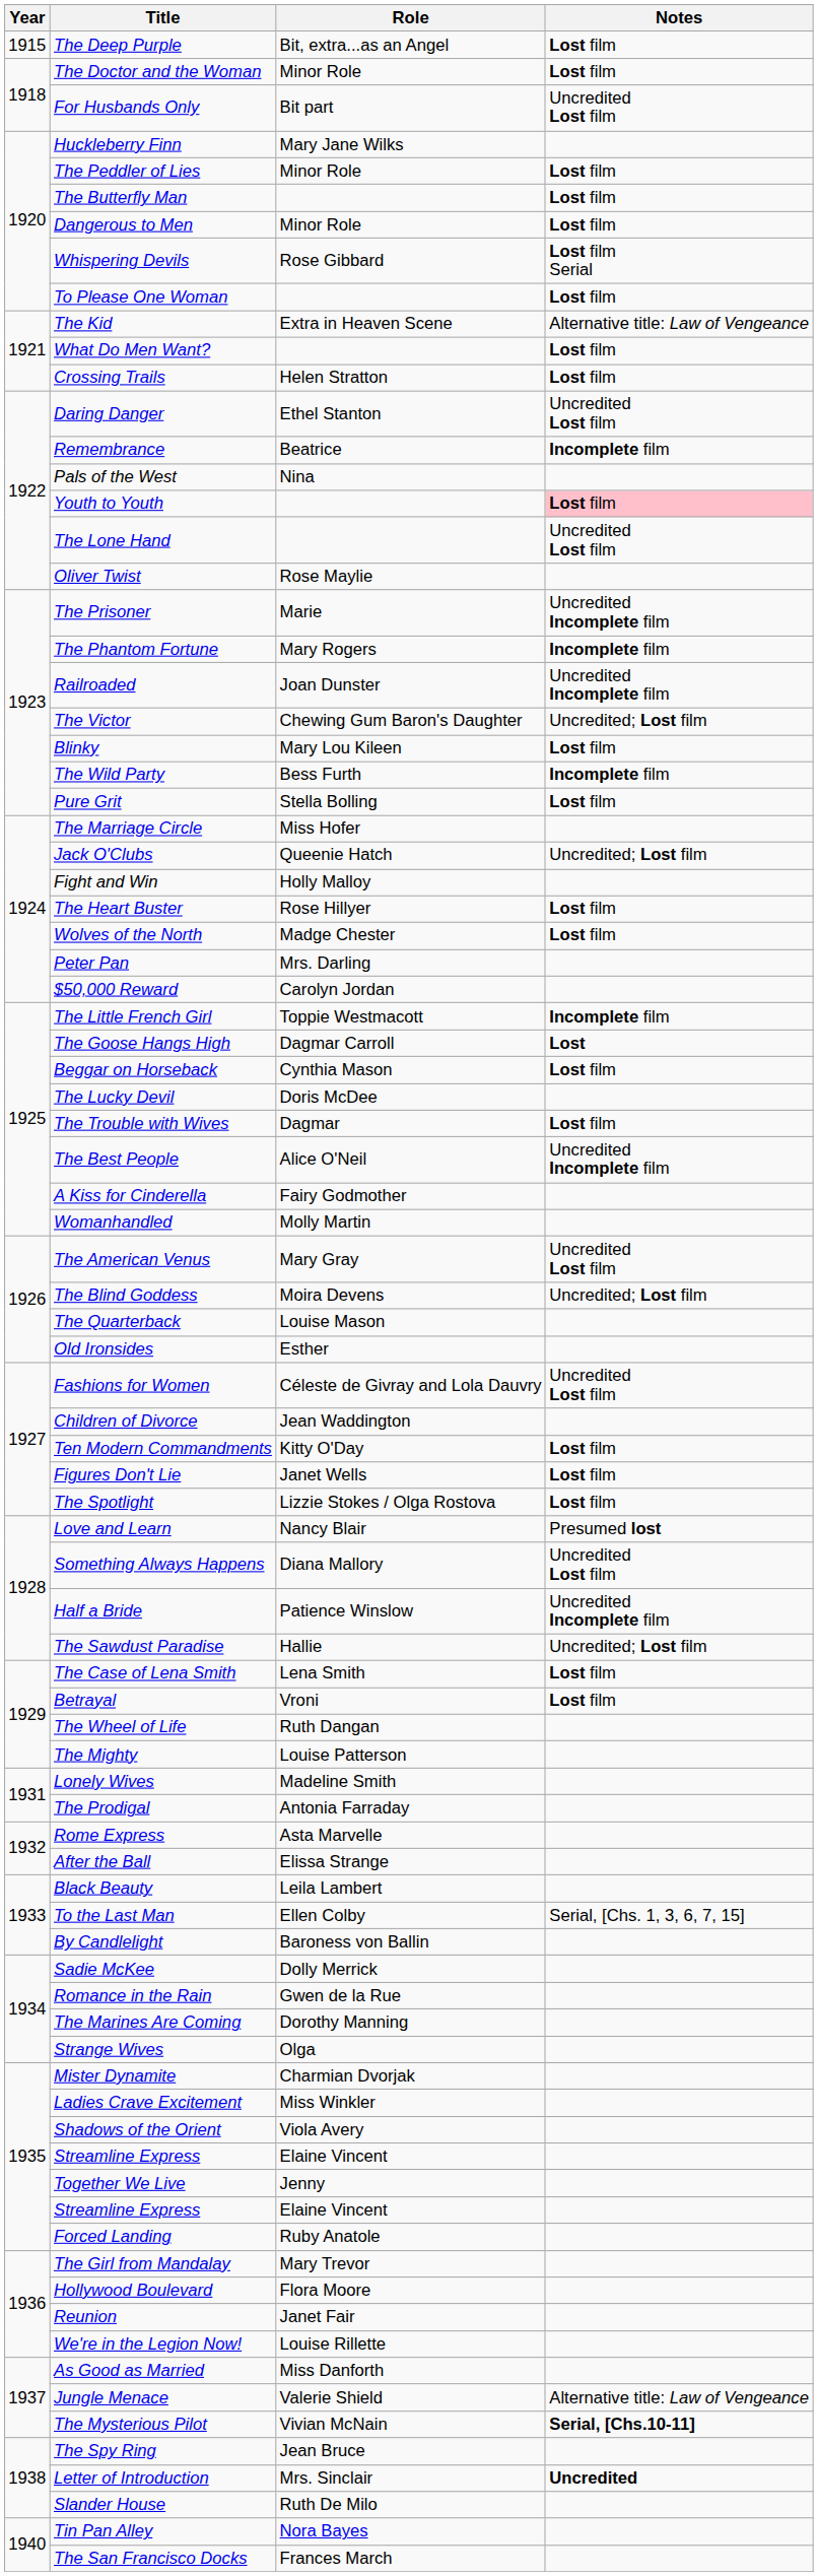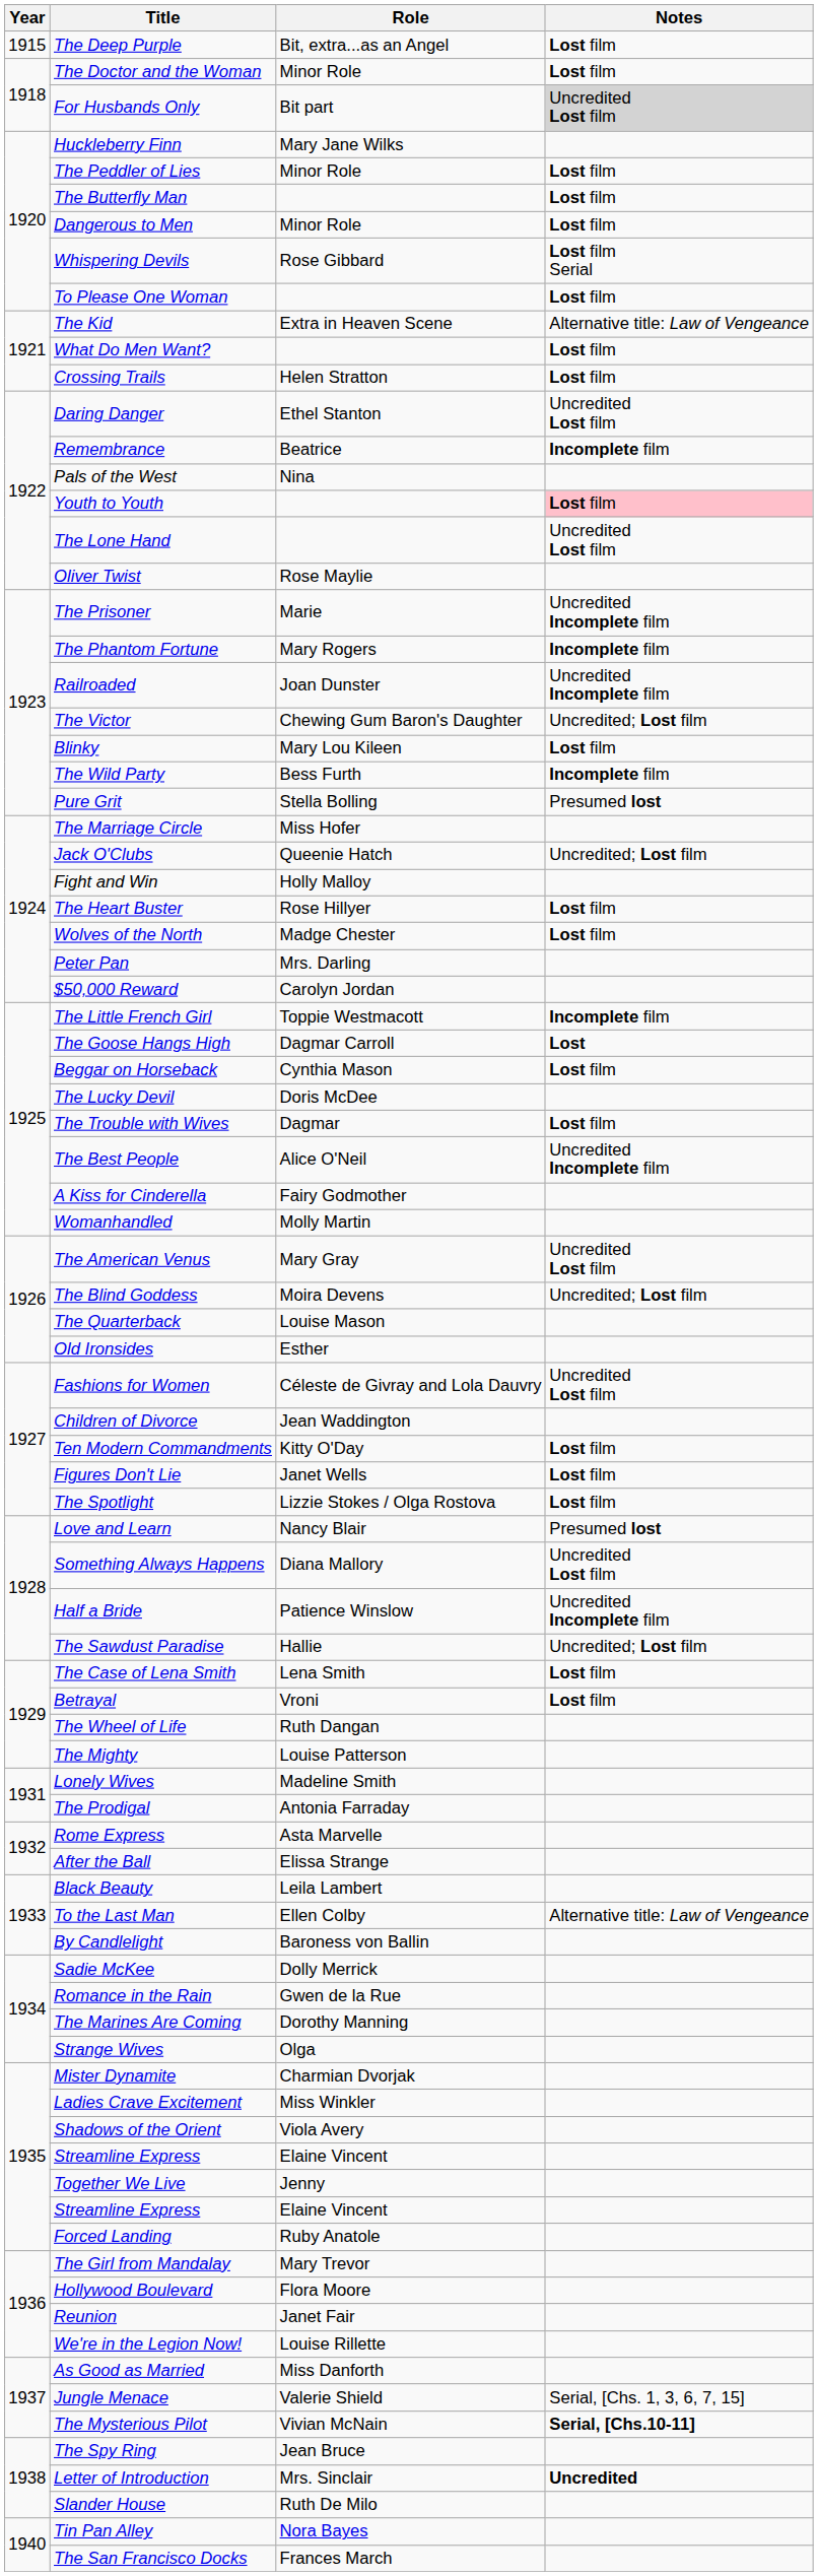 <table class="wikitable">
 <tr>
 <th>Year</th>
 <th>Title</th>
 <th>Role</th>
 <th>Notes</th>
 </tr>
 <tr>
 <td>1915</td>
 <td><em><a href='#'>The Deep Purple</a></em></td>
 <td>Bit, extra...as an Angel</td>
 <td><strong>Lost</strong> film</td>
 </tr>
 <tr>
 <td rowspan=2>1918</td>
 <td><em><a href='#'>The Doctor and the Woman</a></em></td>
 <td>Minor Role</td>
 <td><strong>Lost</strong> film</td>
 </tr>
 <tr>
 <td><em><a href='#'>For Husbands Only</a></em></td>
 <td>Bit part</td>
-<td>Uncredited<br><strong>Lost</strong> film</td>
+<td style="background: lightgrey;">Uncredited<br><strong>Lost</strong> film</td>
 </tr>
 <tr>
 <td rowspan=6>1920</td>
 <td><em><a href='#'>Huckleberry Finn</a></em></td>
 <td>Mary Jane Wilks</td>
 <td></td>
 </tr>
 <tr>
 <td><em><a href='#'>The Peddler of Lies</a></em></td>
 <td>Minor Role</td>
 <td><strong>Lost</strong> film</td>
 </tr>
 <tr>
 <td><em><a href='#'>The Butterfly Man</a></em></td>
 <td></td>
 <td><strong>Lost</strong> film</td>
 </tr>
 <tr>
 <td><em><a href='#'>Dangerous to Men</a></em></td>
 <td>Minor Role</td>
 <td><strong>Lost</strong> film</td>
 </tr>
 <tr>
 <td><em><a href='#'>Whispering Devils</a></em></td>
 <td>Rose Gibbard</td>
 <td><strong>Lost</strong> film <br> Serial</td>
 </tr>
 <tr>
 <td><em><a href='#'>To Please One Woman</a></em></td>
 <td></td>
 <td><strong>Lost</strong> film</td>
 </tr>
 <tr>
 <td rowspan=3>1921</td>
 <td><em><a href='#'>The Kid</a></em></td>
 <td>Extra in Heaven Scene</td>
 <td>Alternative title: <em>Law of Vengeance</em></td>
 </tr>
 <tr>
 <td><em><a href='#'>What Do Men Want?</a></em></td>
 <td></td>
 <td><strong>Lost</strong> film</td>
 </tr>
 <tr>
 <td><em><a href='#'>Crossing Trails</a></em></td>
 <td>Helen Stratton</td>
 <td><strong>Lost</strong> film</td>
 </tr>
 <tr>
 <td rowspan=6>1922</td>
 <td><em><a href='#'>Daring Danger</a></em></td>
 <td>Ethel Stanton</td>
 <td>Uncredited <br> <strong>Lost</strong> film</td>
 </tr>
 <tr>
 <td><em><a href='#'>Remembrance</a></em></td>
 <td>Beatrice</td>
 <td><strong>Incomplete</strong> film</td>
 </tr>
 <tr>
 <td><em>Pals of the West</em></td>
 <td>Nina</td>
 <td></td>
 </tr>
 <tr>
 <td><em><a href='#'>Youth to Youth</a></em></td>
 <td></td>
 <td style="background: pink;"><strong>Lost</strong> film</td>
 </tr>
 <tr>
 <td><em><a href='#'>The Lone Hand</a></em></td>
 <td></td>
 <td>Uncredited <br> <strong>Lost</strong> film</td>
 </tr>
 <tr>
 <td><em><a href='#'>Oliver Twist</a></em></td>
 <td>Rose Maylie</td>
 <td></td>
 </tr>
 <tr>
 <td rowspan=7>1923</td>
 <td><em><a href='#'>The Prisoner</a></em></td>
 <td>Marie</td>
 <td>Uncredited <br><strong>Incomplete</strong> film</td>
 </tr>
 <tr>
 <td><em><a href='#'>The Phantom Fortune</a></em></td>
 <td>Mary Rogers</td>
 <td><strong>Incomplete</strong> film</td>
 </tr>
 <tr>
 <td><em><a href='#'>Railroaded</a></em></td>
 <td>Joan Dunster</td>
 <td>Uncredited <br><strong>Incomplete</strong> film</td>
 </tr>
 <tr>
 <td><em><a href='#'>The Victor</a></em></td>
 <td>Chewing Gum Baron's Daughter</td>
 <td>Uncredited; <strong>Lost</strong> film</td>
 </tr>
 <tr>
 <td><em><a href='#'>Blinky</a></em></td>
 <td>Mary Lou Kileen</td>
 <td><strong>Lost</strong> film</td>
 </tr>
 <tr>
 <td><em><a href='#'>The Wild Party</a></em></td>
 <td>Bess Furth</td>
 <td><strong>Incomplete</strong> film</td>
 </tr>
 <tr>
 <td><em><a href='#'>Pure Grit</a></em></td>
 <td>Stella Bolling</td>
-<td><strong>Lost</strong> film</td>
+<td>Presumed <strong>lost</strong></td>
 </tr>
 <tr>
 <td rowspan=7>1924</td>
 <td><em><a href='#'>The Marriage Circle</a></em></td>
 <td>Miss Hofer</td>
 <td></td>
 </tr>
 <tr>
 <td><em><a href='#'>Jack O'Clubs</a></em></td>
 <td>Queenie Hatch</td>
 <td>Uncredited; <strong>Lost</strong> film</td>
 </tr>
 <tr>
 <td><em>Fight and Win</em></td>
 <td>Holly Malloy</td>
 <td></td>
 </tr>
 <tr>
 <td><em><a href='#'>The Heart Buster</a></em></td>
 <td>Rose Hillyer</td>
 <td><strong>Lost</strong> film</td>
 </tr>
 <tr>
 <td><em><a href='#'>Wolves of the North</a></em></td>
 <td>Madge Chester</td>
 <td><strong>Lost</strong> film</td>
 </tr>
 <tr>
 <td><em><a href='#'>Peter Pan</a></em></td>
 <td>Mrs. Darling</td>
 <td></td>
 </tr>
 <tr>
 <td><em><a href='#'>$50,000 Reward</a></em></td>
 <td>Carolyn Jordan</td>
 <td></td>
 </tr>
 <tr>
 <td rowspan=8>1925</td>
 <td><em><a href='#'>The Little French Girl</a></em></td>
 <td>Toppie Westmacott</td>
 <td><strong>Incomplete</strong> film</td>
 </tr>
 <tr>
 <td><em><a href='#'>The Goose Hangs High</a></em></td>
 <td>Dagmar Carroll</td>
 <td><strong>Lost</strong></td>
 </tr>
 <tr>
 <td><em><a href='#'>Beggar on Horseback</a></em></td>
 <td>Cynthia Mason</td>
 <td><strong>Lost</strong> film</td>
 </tr>
 <tr>
 <td><em><a href='#'>The Lucky Devil</a></em></td>
 <td>Doris McDee</td>
 <td></td>
 </tr>
 <tr>
 <td><em><a href='#'>The Trouble with Wives</a></em></td>
 <td>Dagmar</td>
 <td><strong>Lost</strong> film</td>
 </tr>
 <tr>
 <td><em><a href='#'>The Best People</a></em></td>
 <td>Alice O'Neil</td>
 <td>Uncredited <br><strong>Incomplete</strong> film</td>
 </tr>
 <tr>
 <td><em><a href='#'>A Kiss for Cinderella</a></em></td>
 <td>Fairy Godmother</td>
 <td></td>
 </tr>
 <tr>
 <td><em><a href='#'>Womanhandled</a></em></td>
 <td>Molly Martin</td>
 <td></td>
 </tr>
 <tr>
 <td rowspan=4>1926</td>
 <td><em><a href='#'>The American Venus</a></em></td>
 <td>Mary Gray</td>
 <td>Uncredited<br><strong>Lost</strong> film</td>
 </tr>
 <tr>
 <td><em><a href='#'>The Blind Goddess</a></em></td>
 <td>Moira Devens</td>
 <td>Uncredited; <strong>Lost</strong> film</td>
 </tr>
 <tr>
 <td><em><a href='#'>The Quarterback</a></em></td>
 <td>Louise Mason</td>
 <td></td>
 </tr>
 <tr>
 <td><em><a href='#'>Old Ironsides</a></em></td>
 <td>Esther</td>
 <td></td>
 </tr>
 <tr>
 <td rowspan=5>1927</td>
 <td><em><a href='#'>Fashions for Women</a></em></td>
 <td>Céleste de Givray and Lola Dauvry</td>
 <td>Uncredited<br><strong>Lost</strong> film</td>
 </tr>
 <tr>
 <td><em><a href='#'>Children of Divorce</a></em></td>
 <td>Jean Waddington</td>
 <td></td>
 </tr>
 <tr>
 <td><em><a href='#'>Ten Modern Commandments</a></em></td>
 <td>Kitty O'Day</td>
 <td><strong>Lost</strong> film</td>
 </tr>
 <tr>
 <td><em><a href='#'>Figures Don't Lie</a></em></td>
 <td>Janet Wells</td>
 <td><strong>Lost</strong> film</td>
 </tr>
 <tr>
 <td><em><a href='#'>The Spotlight</a></em></td>
 <td>Lizzie Stokes / Olga Rostova</td>
 <td><strong>Lost</strong> film</td>
 </tr>
 <tr>
 <td rowspan=4>1928</td>
 <td><em><a href='#'>Love and Learn</a></em></td>
 <td>Nancy Blair</td>
 <td>Presumed <strong>lost</strong></td>
 </tr>
 <tr>
 <td><em><a href='#'>Something Always Happens</a></em></td>
 <td>Diana Mallory</td>
 <td>Uncredited <br> <strong>Lost</strong> film</td>
 </tr>
 <tr>
 <td><em><a href='#'>Half a Bride</a></em></td>
 <td>Patience Winslow</td>
 <td>Uncredited <br><strong>Incomplete</strong> film</td>
 </tr>
 <tr>
 <td><em><a href='#'>The Sawdust Paradise</a></em></td>
 <td>Hallie</td>
 <td>Uncredited; <strong>Lost</strong> film</td>
 </tr>
 <tr>
 <td rowspan=4>1929</td>
 <td><em><a href='#'>The Case of Lena Smith</a></em></td>
 <td>Lena Smith</td>
 <td><strong>Lost</strong> film</td>
 </tr>
 <tr>
 <td><em><a href='#'>Betrayal</a></em></td>
 <td>Vroni</td>
 <td><strong>Lost</strong> film</td>
 </tr>
 <tr>
 <td><em><a href='#'>The Wheel of Life</a></em></td>
 <td>Ruth Dangan</td>
 <td></td>
 </tr>
 <tr>
 <td><em><a href='#'>The Mighty</a></em></td>
 <td>Louise Patterson</td>
 <td></td>
 </tr>
 <tr>
 <td rowspan=2>1931</td>
 <td><em><a href='#'>Lonely Wives</a></em></td>
 <td>Madeline Smith</td>
 <td></td>
 </tr>
 <tr>
 <td><em><a href='#'>The Prodigal</a></em></td>
 <td>Antonia Farraday</td>
 <td></td>
 </tr>
 <tr>
 <td rowspan=2>1932</td>
 <td><em><a href='#'>Rome Express</a></em></td>
 <td>Asta Marvelle</td>
 <td></td>
 </tr>
 <tr>
 <td><em><a href='#'>After the Ball</a></em></td>
 <td>Elissa Strange</td>
 <td></td>
 </tr>
 <tr>
 <td rowspan=3>1933</td>
 <td><em><a href='#'>Black Beauty</a></em></td>
 <td>Leila Lambert</td>
 <td></td>
 </tr>
 <tr>
 <td><em><a href='#'>To the Last Man</a></em></td>
 <td>Ellen Colby</td>
-<td>Serial, [Chs. 1, 3, 6, 7, 15]</td>
+<td>Alternative title: <em>Law of Vengeance</em></td>
 </tr>
 <tr>
 <td><em><a href='#'>By Candlelight</a></em></td>
 <td>Baroness von Ballin</td>
 <td></td>
 </tr>
 <tr>
 <td rowspan=4>1934</td>
 <td><em><a href='#'>Sadie McKee</a></em></td>
 <td>Dolly Merrick</td>
 <td></td>
 </tr>
 <tr>
 <td><em><a href='#'>Romance in the Rain</a></em></td>
 <td>Gwen de la Rue</td>
 <td></td>
 </tr>
 <tr>
 <td><em><a href='#'>The Marines Are Coming</a></em></td>
 <td>Dorothy Manning</td>
 <td></td>
 </tr>
 <tr>
 <td><em><a href='#'>Strange Wives</a></em></td>
 <td>Olga</td>
 <td></td>
 </tr>
 <tr>
 <td rowspan=7>1935</td>
 <td><em><a href='#'>Mister Dynamite</a></em></td>
 <td>Charmian Dvorjak</td>
 <td></td>
 </tr>
 <tr>
 <td><em><a href='#'>Ladies Crave Excitement</a></em></td>
 <td>Miss Winkler</td>
 <td></td>
 </tr>
 <tr>
 <td><em><a href='#'>Shadows of the Orient</a></em></td>
 <td>Viola Avery</td>
 <td></td>
 </tr>
 <tr>
 <td><em><a href='#'>Streamline Express</a></em></td>
 <td>Elaine Vincent</td>
 <td></td>
 </tr>
 <tr>
 <td><em><a href='#'>Together We Live</a></em></td>
 <td>Jenny</td>
 <td></td>
 </tr>
 <tr>
 <td><em><a href='#'>Streamline Express</a></em></td>
 <td>Elaine Vincent</td>
 <td></td>
 </tr>
 <tr>
 <td><em><a href='#'>Forced Landing</a></em></td>
 <td>Ruby Anatole</td>
 <td></td>
 </tr>
 <tr>
 <td rowspan=4>1936</td>
 <td><em><a href='#'>The Girl from Mandalay</a></em></td>
 <td>Mary Trevor</td>
 <td></td>
 </tr>
 <tr>
 <td><em><a href='#'>Hollywood Boulevard</a></em></td>
 <td>Flora Moore</td>
 <td></td>
 </tr>
 <tr>
 <td><em><a href='#'>Reunion</a></em></td>
 <td>Janet Fair</td>
 <td></td>
 </tr>
 <tr>
 <td><em><a href='#'>We're in the Legion Now!</a></em></td>
 <td>Louise Rillette</td>
 <td></td>
 </tr>
 <tr>
 <td rowspan=3>1937</td>
 <td><em><a href='#'>As Good as Married</a></em></td>
 <td>Miss Danforth</td>
 <td></td>
 </tr>
 <tr>
 <td><em><a href='#'>Jungle Menace</a></em></td>
 <td>Valerie Shield</td>
-<td>Alternative title: <em>Law of Vengeance</em></td>
+<td>Serial, [Chs. 1, 3, 6, 7, 15]</td>
 </tr>
 <tr>
 <td><em><a href='#'>The Mysterious Pilot</a></em></td>
 <td>Vivian McNain</td>
 <td><strong>Serial, [Chs.10-11]</strong></td>
 </tr>
 <tr>
 <td rowspan=3>1938</td>
 <td><em><a href='#'>The Spy Ring</a></em></td>
 <td>Jean Bruce</td>
 <td></td>
 </tr>
 <tr>
 <td><em><a href='#'>Letter of Introduction</a></em></td>
 <td>Mrs. Sinclair</td>
 <td><strong>Uncredited</strong></td>
 </tr>
 <tr>
 <td><em><a href='#'>Slander House</a></em></td>
 <td>Ruth De Milo</td>
 <td></td>
 </tr>
 <tr>
 <td rowspan=2>1940</td>
 <td><em><a href='#'>Tin Pan Alley</a></em></td>
 <td><a href='#'>Nora Bayes</a></td>
 <td></td>
 </tr>
 <tr>
 <td><em><a href='#'>The San Francisco Docks</a></em></td>
 <td>Frances March</td>
 <td></td>
 </tr>
 </table>
